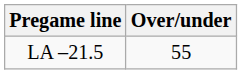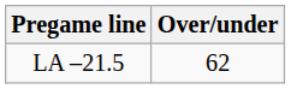 <table class="wikitable">
 <tr align="center">
 <th style=>Pregame line</th>
 <th style=>Over/under</th>
 </tr>
 <tr align="center">
 <td>LA –21.5</td>
-<td>55</td>
+<td>62</td>
 </tr>
 </table>
